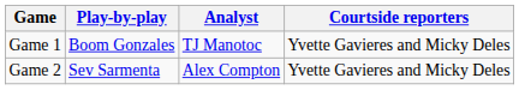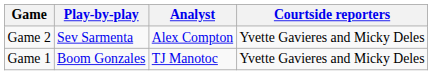 <table class=wikitable>
 <tr>
 <th>Game</th>
 <th><a href='#'>Play-by-play</a></th>
 <th><a href='#'>Analyst</a></th>
 <th><a href='#'>Courtside reporters</a></th>
 </tr>
 <tr>
+<td>Game 2</td>
+<td><a href='#'>Sev Sarmenta</a></td>
+<td><a href='#'>Alex Compton</a></td>
+<td>Yvette Gavieres and Micky Deles</td>
+</tr>
+<tr>
 <td>Game 1</td>
 <td><a href='#'>Boom Gonzales</a></td>
 <td><a href='#'>TJ Manotoc</a></td>
 <td>Yvette Gavieres and Micky Deles</td>
 </tr>
-<tr>
-<td>Game 2</td>
-<td><a href='#'>Sev Sarmenta</a></td>
-<td><a href='#'>Alex Compton</a></td>
-<td>Yvette Gavieres and Micky Deles</td>
-</tr>
 </table>
